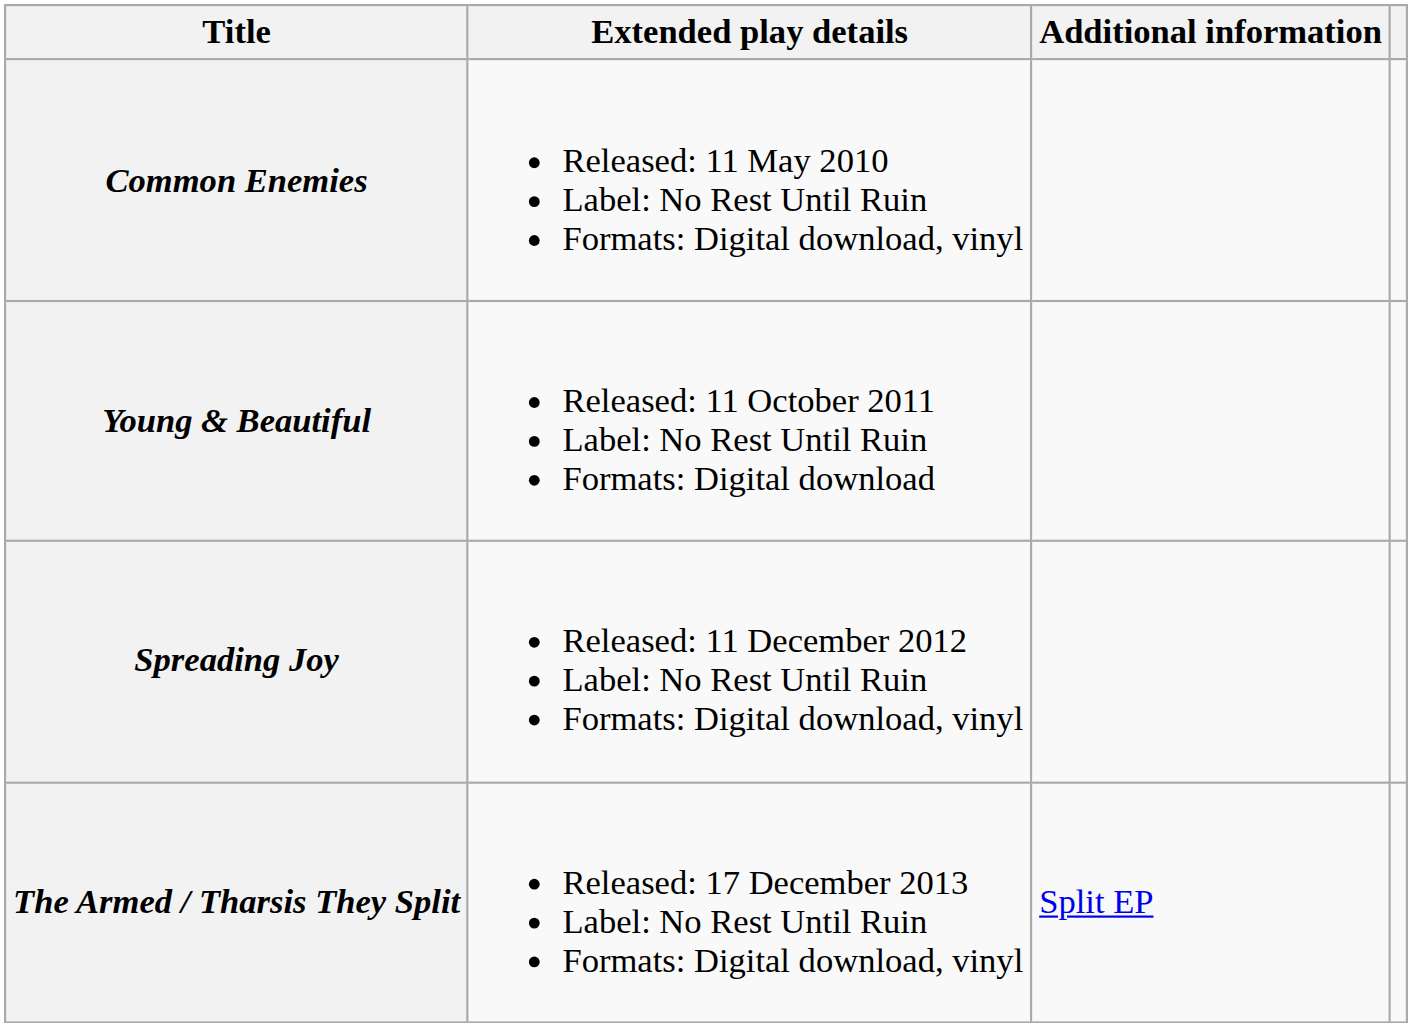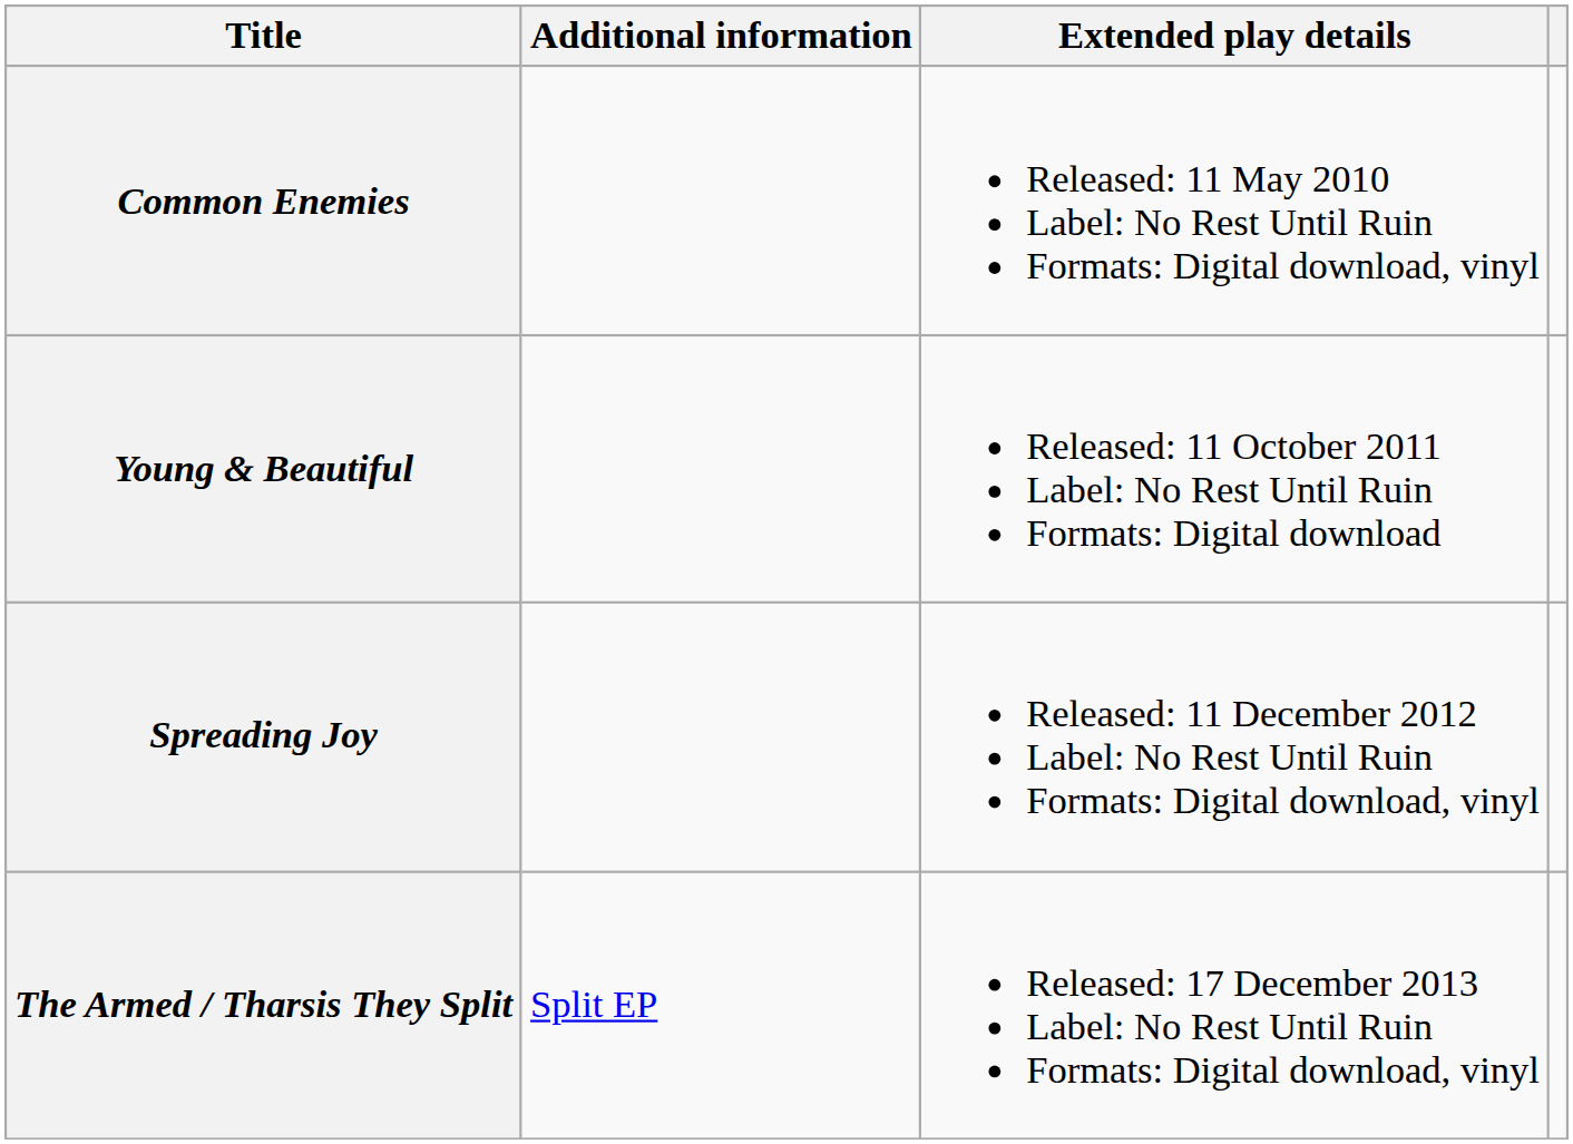 <table class="wikitable plainrowheaders">
 <tr>
 <th>Title</th>
+<th>Additional information</th>
 <th>Extended play details</th>
-<th>Additional information</th>
 <th></th>
 </tr>
 <tr>
 <th scope="row"><em>Common Enemies</em></th>
+<td></td>
 <td><br><ul><li>Released: 11 May 2010</li><li>Label: No Rest Until Ruin</li><li>Formats: Digital download, vinyl</li></ul></td>
-<td></td>
 <td></td>
 </tr>
 <tr>
 <th scope="row"><em>Young & Beautiful</em></th>
+<td></td>
 <td><br><ul><li>Released: 11 October 2011</li><li>Label: No Rest Until Ruin</li><li>Formats: Digital download</li></ul></td>
-<td></td>
 <td></td>
 </tr>
 <tr>
 <th scope="row"><em>Spreading Joy</em></th>
+<td></td>
 <td><br><ul><li>Released: 11 December 2012</li><li>Label: No Rest Until Ruin</li><li>Formats: Digital download, vinyl</li></ul></td>
-<td></td>
 <td></td>
 </tr>
 <tr>
 <th scope="row"><em>The Armed / Tharsis They Split</em></th>
+<td><a href='#'>Split EP</a></td>
 <td><br><ul><li>Released: 17 December 2013</li><li>Label: No Rest Until Ruin</li><li>Formats: Digital download, vinyl</li></ul></td>
-<td><a href='#'>Split EP</a></td>
 <td></td>
 </tr>
 </table>
